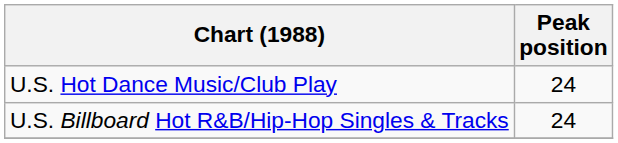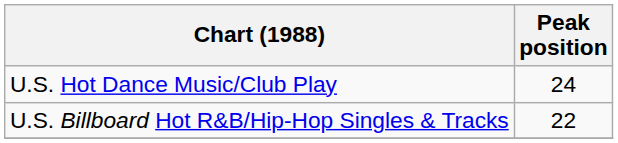 <table class="wikitable sortable">
 <tr>
 <th>Chart (1988)</th>
 <th>Peak<br>position</th>
 </tr>
 <tr>
 <td>U.S. <a href='#'>Hot Dance Music/Club Play</a></td>
 <td align="center">24</td>
 </tr>
 <tr>
 <td>U.S. <em>Billboard</em> <a href='#'>Hot R&B/Hip-Hop Singles & Tracks</a></td>
-<td align="center">24</td>
+<td align="center">22</td>
 </tr>
 <tr>
 </tr>
 </table>
